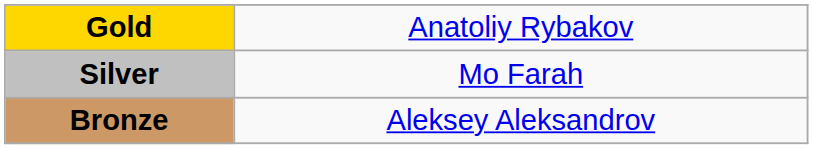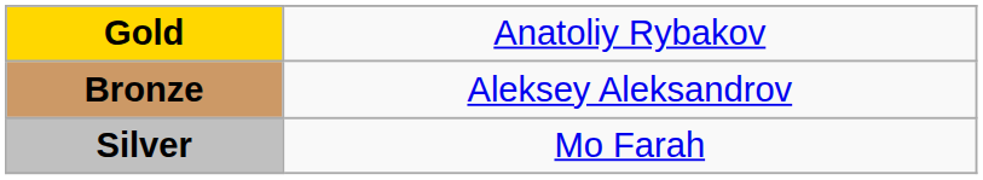 <table class="wikitable" style="text-align:center; " width="35%">
 <tr>
 <td bgcolor="gold"><strong>Gold</strong></td>
 <td><a href='#'>Anatoliy Rybakov</a><br>  <small><em></em></small></td>
 </tr>
 <tr>
+<td bgcolor="CC9966"><strong>Bronze</strong></td>
+<td><a href='#'>Aleksey Aleksandrov</a><br>  <small><em></em></small></td>
+</tr>
+<tr>
 <td bgcolor="silver"><strong>Silver</strong></td>
 <td><a href='#'>Mo Farah</a><br>  <small><em></em></small></td>
 </tr>
-<tr>
-<td bgcolor="CC9966"><strong>Bronze</strong></td>
-<td><a href='#'>Aleksey Aleksandrov</a><br>  <small><em></em></small></td>
-</tr>
 </table>
